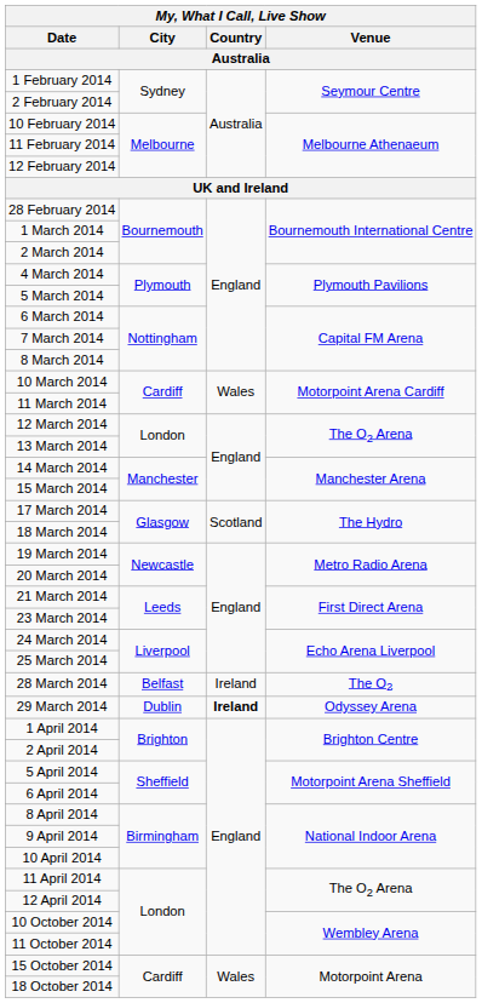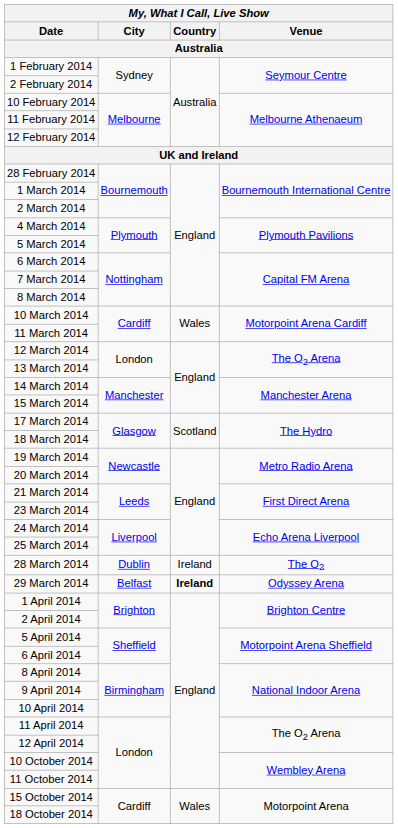 <table class="wikitable collapsible collapsed" style="text-align:center;">
 <tr>
 <th colspan=4><em>My, What I Call, Live Show</em></th>
 </tr>
 <tr>
 <th>Date</th>
 <th>City</th>
 <th>Country</th>
 <th>Venue</th>
 </tr>
 <tr>
 <th colspan="7"><strong>Australia</strong></th>
 </tr>
 <tr>
 <td>1 February 2014</td>
 <td rowspan="2">Sydney</td>
 <td rowspan="5">Australia</td>
 <td rowspan="2"><a href='#'>Seymour Centre</a></td>
 </tr>
 <tr>
 <td>2 February 2014</td>
 </tr>
 <tr>
 <td>10 February 2014</td>
 <td rowspan="3"><a href='#'>Melbourne</a></td>
 <td rowspan="3"><a href='#'>Melbourne Athenaeum</a></td>
 </tr>
 <tr>
 <td>11 February 2014</td>
 </tr>
 <tr>
 <td>12 February 2014</td>
 </tr>
 <tr>
 <th colspan="4"><strong>UK and Ireland</strong></th>
 </tr>
 <tr>
 <td>28 February 2014</td>
 <td rowspan="3"><a href='#'>Bournemouth</a></td>
 <td rowspan="8">England</td>
 <td rowspan="3"><a href='#'>Bournemouth International Centre</a></td>
 </tr>
 <tr>
 <td>1 March 2014</td>
 </tr>
 <tr>
 <td>2 March 2014</td>
 </tr>
 <tr>
 <td>4 March 2014</td>
 <td rowspan="2"><a href='#'>Plymouth</a></td>
 <td rowspan="2"><a href='#'>Plymouth Pavilions</a></td>
 </tr>
 <tr>
 <td>5 March 2014</td>
 </tr>
 <tr>
 <td>6 March 2014</td>
 <td rowspan="3"><a href='#'>Nottingham</a></td>
 <td rowspan="3"><a href='#'>Capital FM Arena</a></td>
 </tr>
 <tr>
 <td>7 March 2014</td>
 </tr>
 <tr>
 <td>8 March 2014</td>
 </tr>
 <tr>
 <td>10 March 2014</td>
 <td rowspan="2"><a href='#'>Cardiff</a></td>
 <td rowspan="2">Wales</td>
 <td rowspan="2"><a href='#'>Motorpoint Arena Cardiff</a></td>
 </tr>
 <tr>
 <td>11 March 2014</td>
 </tr>
 <tr>
 <td>12 March 2014</td>
 <td rowspan="2">London</td>
 <td rowspan="4">England</td>
 <td rowspan="2"><a href='#'>The O<sub>2</sub> Arena</a></td>
 </tr>
 <tr>
 <td>13 March 2014</td>
 </tr>
 <tr>
 <td>14 March 2014</td>
 <td rowspan="2"><a href='#'>Manchester</a></td>
 <td rowspan="2"><a href='#'>Manchester Arena</a></td>
 </tr>
 <tr>
 <td>15 March 2014</td>
 </tr>
 <tr>
 <td>17 March 2014</td>
 <td rowspan="2"><a href='#'>Glasgow</a></td>
 <td rowspan="2">Scotland</td>
 <td rowspan="2"><a href='#'>The Hydro</a></td>
 </tr>
 <tr>
 <td>18 March 2014</td>
 </tr>
 <tr>
 <td>19 March 2014</td>
 <td rowspan="2"><a href='#'>Newcastle</a></td>
 <td rowspan="6">England</td>
 <td rowspan="2"><a href='#'>Metro Radio Arena</a></td>
 </tr>
 <tr>
 <td>20 March 2014</td>
 </tr>
 <tr>
 <td>21 March 2014</td>
 <td rowspan="2"><a href='#'>Leeds</a></td>
 <td rowspan="2"><a href='#'>First Direct Arena</a></td>
 </tr>
 <tr>
 <td>23 March 2014</td>
 </tr>
 <tr>
 <td>24 March 2014</td>
 <td rowspan="2"><a href='#'>Liverpool</a></td>
 <td rowspan="2"><a href='#'>Echo Arena Liverpool</a></td>
 </tr>
 <tr>
 <td>25 March 2014</td>
 </tr>
 <tr>
 <td>28 March 2014</td>
-<td><a href='#'>Belfast</a></td>
+<td><a href='#'>Dublin</a></td>
 <td>Ireland</td>
 <td><a href='#'>The O<sub>2</sub></a></td>
 </tr>
 <tr>
 <td>29 March 2014</td>
-<td><a href='#'>Dublin</a></td>
+<td><a href='#'>Belfast</a></td>
 <td><strong>Ireland</strong></td>
 <td><a href='#'>Odyssey Arena</a></td>
 </tr>
 <tr>
 <td>1 April 2014</td>
 <td rowspan="2"><a href='#'>Brighton</a></td>
 <td rowspan="11">England</td>
 <td rowspan="2"><a href='#'>Brighton Centre</a></td>
 </tr>
 <tr>
 <td>2 April 2014</td>
 </tr>
 <tr>
 <td>5 April 2014</td>
 <td rowspan="2"><a href='#'>Sheffield</a></td>
 <td rowspan="2"><a href='#'>Motorpoint Arena Sheffield</a></td>
 </tr>
 <tr>
 <td>6 April 2014</td>
 </tr>
 <tr>
 <td>8 April 2014</td>
 <td rowspan="3"><a href='#'>Birmingham</a></td>
 <td rowspan="3"><a href='#'>National Indoor Arena</a></td>
 </tr>
 <tr>
 <td>9 April 2014</td>
 </tr>
 <tr>
 <td>10 April 2014</td>
 </tr>
 <tr>
 <td>11 April 2014</td>
 <td rowspan="4">London</td>
 <td rowspan="2">The O<sub>2</sub> Arena</td>
 </tr>
 <tr>
 <td>12 April 2014</td>
 </tr>
 <tr>
 <td>10 October 2014</td>
 <td rowspan="2"><a href='#'>Wembley Arena</a></td>
 </tr>
 <tr>
 <td>11 October 2014</td>
 </tr>
 <tr>
 <td>15 October 2014</td>
 <td rowspan="2">Cardiff</td>
 <td rowspan="2">Wales</td>
 <td rowspan="2">Motorpoint Arena</td>
 </tr>
 <tr>
 <td>18 October 2014</td>
 </tr>
 </table>
